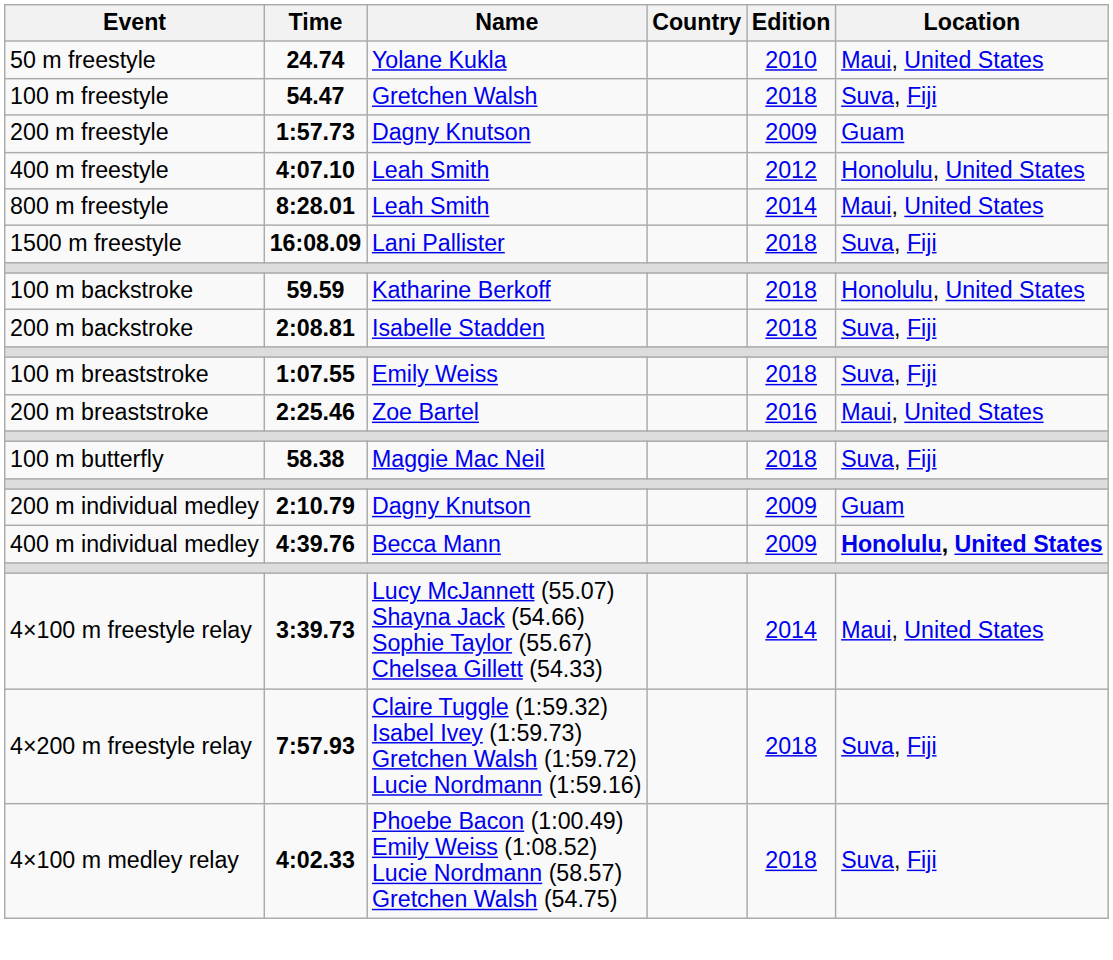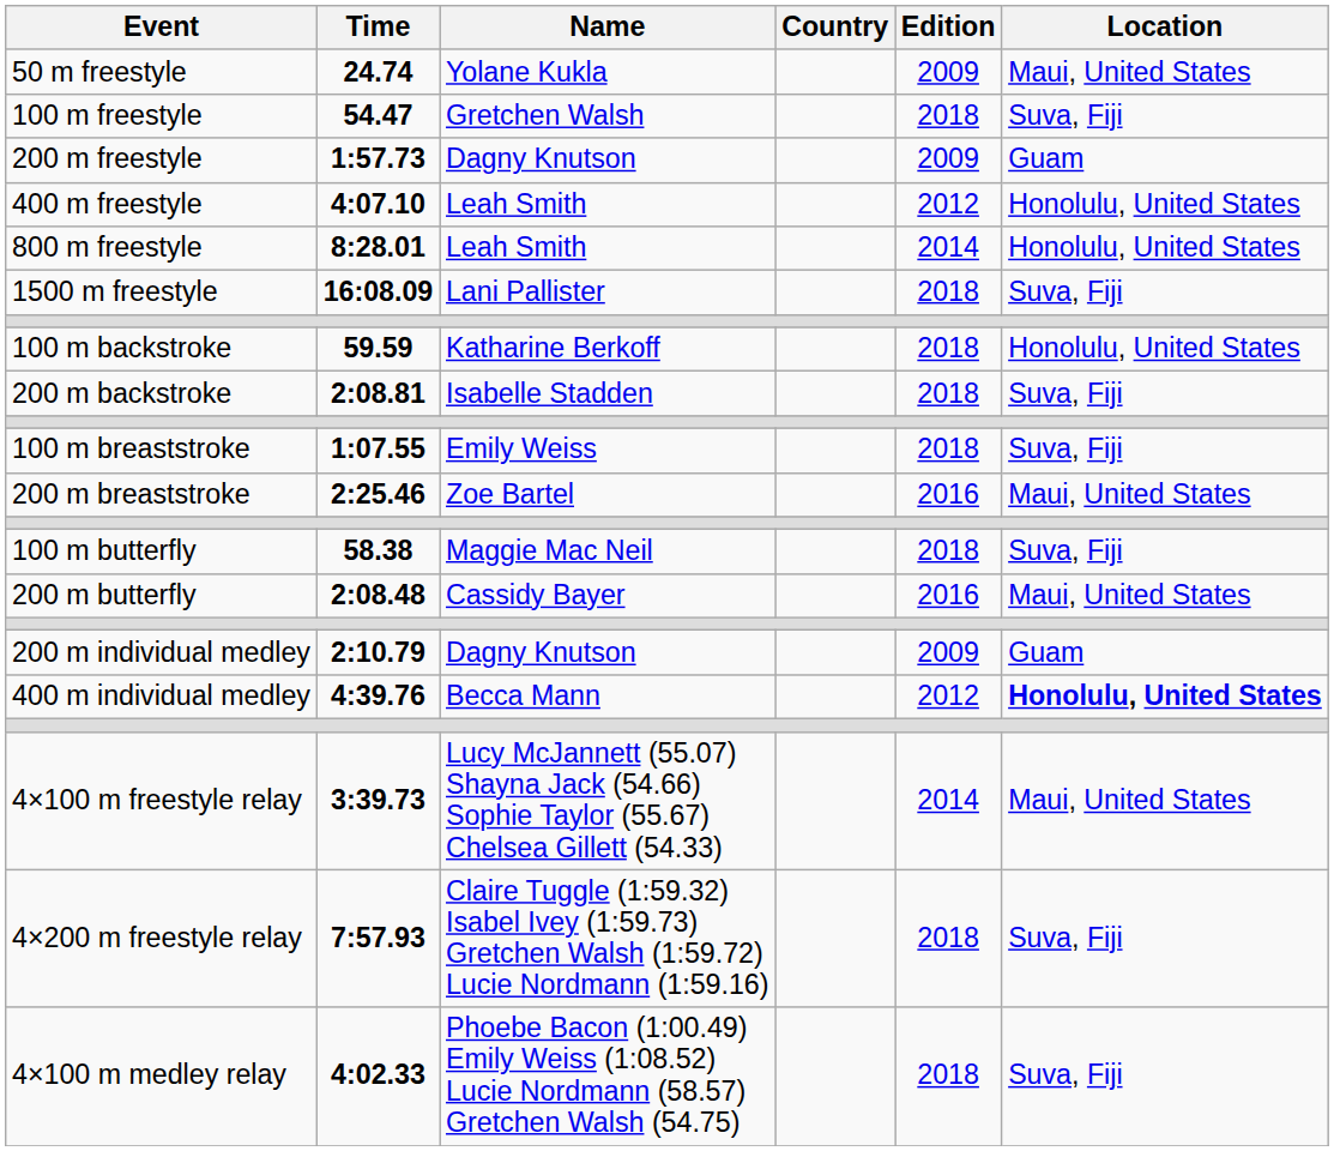 <table class="wikitable">
 <tr>
 <th>Event</th>
 <th>Time</th>
 <th>Name</th>
 <th>Country</th>
 <th>Edition</th>
 <th>Location</th>
 </tr>
 <tr>
 <td>50 m freestyle</td>
 <td style="text-align:center;"><strong>24.74</strong></td>
 <td><a href='#'>Yolane Kukla</a></td>
 <td></td>
-<td style="text-align:center;"><a href='#'>2010</a></td>
+<td style="text-align:center;"><a href='#'>2009</a></td>
 <td><a href='#'>Maui</a>, <a href='#'>United States</a></td>
 </tr>
 <tr>
 <td>100 m freestyle</td>
 <td style="text-align:center;"><strong>54.47</strong></td>
 <td><a href='#'>Gretchen Walsh</a></td>
 <td></td>
 <td style="text-align:center;"><a href='#'>2018</a></td>
 <td><a href='#'>Suva</a>, <a href='#'>Fiji</a></td>
 </tr>
 <tr>
 <td>200 m freestyle</td>
 <td style="text-align:center;"><strong>1:57.73</strong></td>
 <td><a href='#'>Dagny Knutson</a></td>
 <td></td>
 <td style="text-align:center;"><a href='#'>2009</a></td>
 <td><a href='#'>Guam</a></td>
 </tr>
 <tr>
 <td>400 m freestyle</td>
 <td style="text-align:center;"><strong>4:07.10</strong></td>
 <td><a href='#'>Leah Smith</a></td>
 <td></td>
 <td style="text-align:center;"><a href='#'>2012</a></td>
 <td><a href='#'>Honolulu</a>, <a href='#'>United States</a></td>
 </tr>
 <tr>
 <td>800 m freestyle</td>
 <td style="text-align:center;"><strong>8:28.01</strong></td>
 <td><a href='#'>Leah Smith</a></td>
 <td></td>
 <td style="text-align:center;"><a href='#'>2014</a></td>
-<td><a href='#'>Maui</a>, <a href='#'>United States</a></td>
+<td><a href='#'>Honolulu</a>, <a href='#'>United States</a></td>
 </tr>
 <tr>
 <td>1500 m freestyle</td>
 <td style="text-align:center;"><strong>16:08.09</strong></td>
 <td><a href='#'>Lani Pallister</a></td>
 <td></td>
 <td style="text-align:center;"><a href='#'>2018</a></td>
 <td><a href='#'>Suva</a>, <a href='#'>Fiji</a></td>
 </tr>
 <tr bgcolor=#DDDDDD>
 <td colspan=6></td>
 </tr>
 <tr>
 <td>100 m backstroke</td>
 <td style="text-align:center;"><strong>59.59</strong></td>
 <td><a href='#'>Katharine Berkoff</a></td>
 <td></td>
 <td style="text-align:center;"><a href='#'>2018</a></td>
 <td><a href='#'>Honolulu</a>, <a href='#'>United States</a></td>
 </tr>
 <tr>
 <td>200 m backstroke</td>
 <td style="text-align:center;"><strong>2:08.81</strong></td>
 <td><a href='#'>Isabelle Stadden</a></td>
 <td></td>
 <td style="text-align:center;"><a href='#'>2018</a></td>
 <td><a href='#'>Suva</a>, <a href='#'>Fiji</a></td>
 </tr>
 <tr bgcolor=#DDDDDD>
 <td colspan=6></td>
 </tr>
 <tr>
 <td>100 m breaststroke</td>
 <td style="text-align:center;"><strong>1:07.55</strong></td>
 <td><a href='#'>Emily Weiss</a></td>
 <td></td>
 <td style="text-align:center;"><a href='#'>2018</a></td>
 <td><a href='#'>Suva</a>, <a href='#'>Fiji</a></td>
 </tr>
 <tr>
 <td>200 m breaststroke</td>
 <td style="text-align:center;"><strong>2:25.46</strong></td>
 <td><a href='#'>Zoe Bartel</a></td>
 <td></td>
 <td style="text-align:center;"><a href='#'>2016</a></td>
 <td><a href='#'>Maui</a>, <a href='#'>United States</a></td>
 </tr>
 <tr bgcolor=#DDDDDD>
 <td colspan=6></td>
 </tr>
 <tr>
 <td>100 m butterfly</td>
 <td style="text-align:center;"><strong>58.38</strong></td>
 <td><a href='#'>Maggie Mac Neil</a></td>
 <td></td>
 <td style="text-align:center;"><a href='#'>2018</a></td>
 <td><a href='#'>Suva</a>, <a href='#'>Fiji</a></td>
 </tr>
+<tr>
+<td>200 m butterfly</td>
+<td style="text-align:center;"><strong>2:08.48</strong></td>
+<td><a href='#'>Cassidy Bayer</a></td>
+<td></td>
+<td style="text-align:center;"><a href='#'>2016</a></td>
+<td><a href='#'>Maui</a>, <a href='#'>United States</a></td>
+</tr>
 <tr bgcolor=#DDDDDD>
 <td colspan=6></td>
 </tr>
 <tr>
 <td>200 m individual medley</td>
 <td style="text-align:center;"><strong>2:10.79</strong></td>
 <td><a href='#'>Dagny Knutson</a></td>
 <td></td>
 <td style="text-align:center;"><a href='#'>2009</a></td>
 <td><a href='#'>Guam</a></td>
 </tr>
 <tr>
 <td>400 m individual medley</td>
 <td style="text-align:center;"><strong>4:39.76</strong></td>
 <td><a href='#'>Becca Mann</a></td>
 <td></td>
-<td style="text-align:center;"><a href='#'>2009</a></td>
+<td style="text-align:center;"><a href='#'>2012</a></td>
 <td><strong><a href='#'>Honolulu</a>, <a href='#'>United States</a></strong></td>
 </tr>
 <tr bgcolor=#DDDDDD>
 <td colspan=6></td>
 </tr>
 <tr>
 <td>4×100 m freestyle relay</td>
 <td style="text-align:center;"><strong>3:39.73</strong></td>
 <td><a href='#'>Lucy McJannett</a> (55.07)<br><a href='#'>Shayna Jack</a> (54.66)<br><a href='#'>Sophie Taylor</a> (55.67)<br><a href='#'>Chelsea Gillett</a> (54.33)</td>
 <td></td>
 <td style="text-align:center;"><a href='#'>2014</a></td>
 <td><a href='#'>Maui</a>, <a href='#'>United States</a></td>
 </tr>
 <tr>
 <td>4×200 m freestyle relay</td>
 <td style="text-align:center;"><strong>7:57.93</strong></td>
 <td><a href='#'>Claire Tuggle</a> (1:59.32)<br><a href='#'>Isabel Ivey</a> (1:59.73)<br><a href='#'>Gretchen Walsh</a> (1:59.72)<br><a href='#'>Lucie Nordmann</a> (1:59.16)</td>
 <td></td>
 <td style="text-align:center;"><a href='#'>2018</a></td>
 <td><a href='#'>Suva</a>, <a href='#'>Fiji</a></td>
 </tr>
 <tr>
 <td>4×100 m medley relay</td>
 <td style="text-align:center;"><strong>4:02.33</strong></td>
 <td><a href='#'>Phoebe Bacon</a> (1:00.49)<br><a href='#'>Emily Weiss</a> (1:08.52)<br><a href='#'>Lucie Nordmann</a> (58.57)<br><a href='#'>Gretchen Walsh</a> (54.75)</td>
 <td></td>
 <td style="text-align:center;"><a href='#'>2018</a></td>
 <td><a href='#'>Suva</a>, <a href='#'>Fiji</a></td>
 </tr>
 </table>
